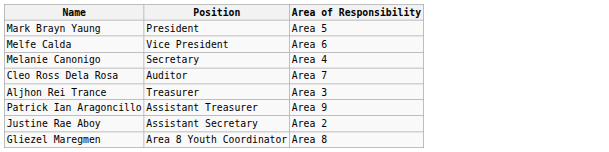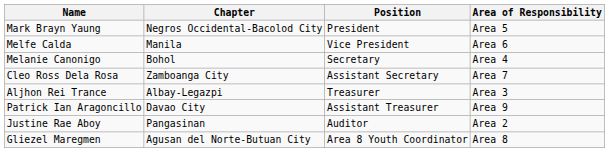 <table class="wikitable">
 <tr>
 <th>Name</th>
+<th>Chapter</th>
 <th>Position</th>
 <th>Area of Responsibility</th>
 </tr>
 <tr>
 <td>Mark Brayn Yaung</td>
+<td>Negros Occidental-Bacolod City</td>
 <td>President</td>
 <td>Area 5</td>
 </tr>
 <tr>
 <td>Melfe Calda</td>
+<td>Manila</td>
 <td>Vice President</td>
 <td>Area 6</td>
 </tr>
 <tr>
 <td>Melanie Canonigo</td>
+<td>Bohol</td>
 <td>Secretary</td>
 <td>Area 4</td>
 </tr>
 <tr>
 <td>Cleo Ross Dela Rosa</td>
-<td>Auditor</td>
+<td>Zamboanga City</td>
+<td>Assistant Secretary</td>
 <td>Area 7</td>
 </tr>
 <tr>
 <td>Aljhon Rei Trance</td>
+<td>Albay-Legazpi</td>
 <td>Treasurer</td>
 <td>Area 3</td>
 </tr>
 <tr>
 <td>Patrick Ian Aragoncillo</td>
+<td>Davao City</td>
 <td>Assistant Treasurer</td>
 <td>Area 9</td>
 </tr>
 <tr>
 <td>Justine Rae Aboy</td>
-<td>Assistant Secretary</td>
+<td>Pangasinan</td>
+<td>Auditor</td>
 <td>Area 2</td>
 </tr>
 <tr>
 <td>Gliezel Maregmen</td>
+<td>Agusan del Norte-Butuan City</td>
 <td>Area 8 Youth Coordinator</td>
 <td>Area 8</td>
 </tr>
 </table>
